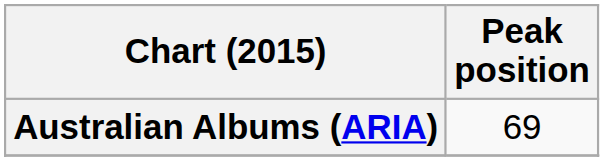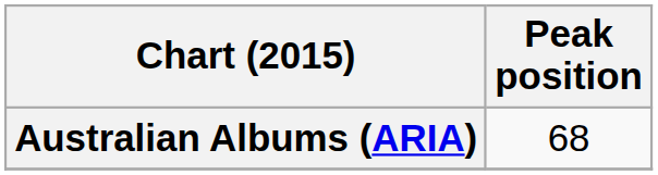 <table class="wikitable sortable plainrowheaders" style="text-align:center">
 <tr>
 <th scope="col">Chart (2015)</th>
 <th scope="col">Peak<br>position</th>
 </tr>
 <tr>
 <th scope="row">Australian Albums (<a href='#'>ARIA</a>)</th>
-<td>69</td>
+<td>68</td>
 </tr>
 <tr>
 </tr>
 <tr>
 </tr>
 <tr>
 </tr>
 <tr>
 </tr>
 <tr>
 </tr>
 <tr>
 </tr>
 <tr>
 </tr>
 <tr>
 </tr>
 <tr>
 </tr>
 <tr>
 </tr>
 </table>
